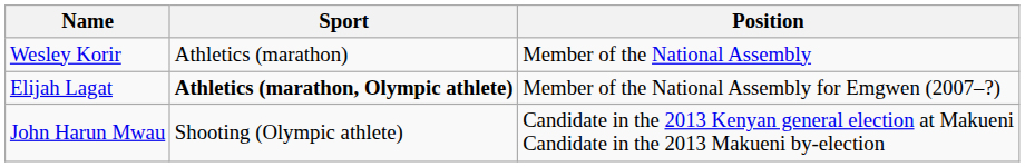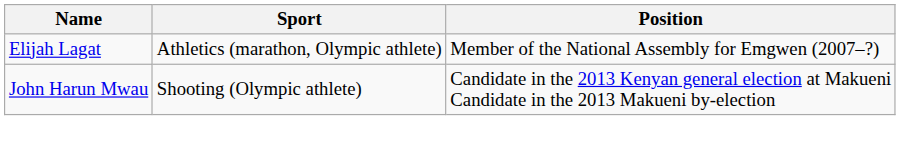 <table class="wikitable sortable">
 <tr>
 <th>Name</th>
 <th>Sport</th>
 <th>Position</th>
 </tr>
 <tr>
-<td data-sort-value="Korir,Wesley"><a href='#'>Wesley Korir</a></td>
-<td>Athletics (marathon)</td>
-<td>Member of the <a href='#'>National Assembly</a></td>
-</tr>
-<tr>
 <td data-sort-value="Lagat,Elijah"><a href='#'>Elijah Lagat</a></td>
-<td><strong>Athletics (marathon, Olympic athlete)</strong></td>
+<td>Athletics (marathon, Olympic athlete)</td>
 <td>Member of the National Assembly for Emgwen (2007–?)</td>
 </tr>
 <tr>
 <td data-sort-value="Mwau,John Harun"><a href='#'>John Harun Mwau</a></td>
 <td>Shooting (Olympic athlete)</td>
 <td>Candidate in the <a href='#'>2013 Kenyan general election</a> at Makueni<br>Candidate in the 2013 Makueni by-election</td>
 </tr>
 </table>
